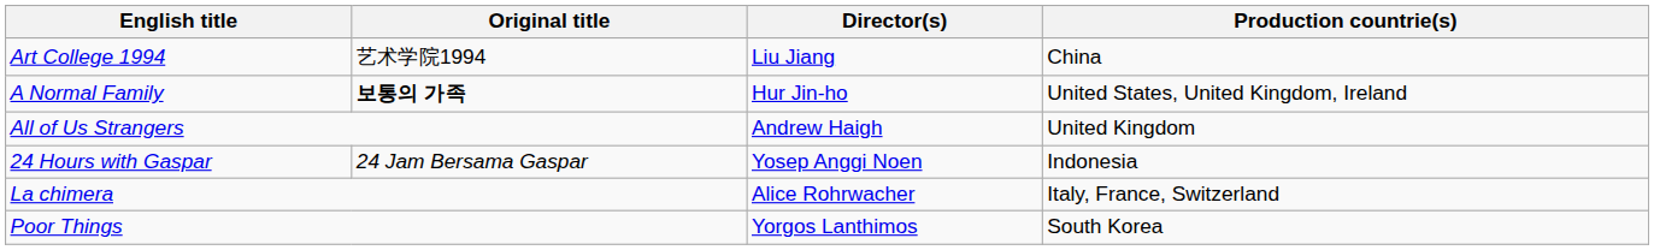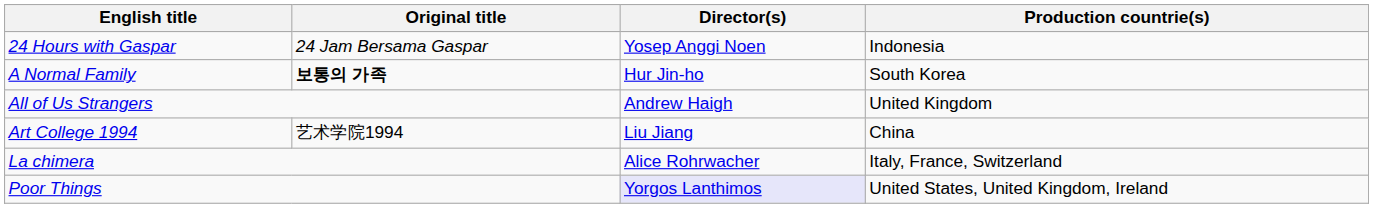 <table class="sortable wikitable" style="width:100%; margin-bottom:4px">
 <tr>
 <th scope="col">English title</th>
 <th scope="col">Original title</th>
 <th scope="col">Director(s)</th>
 <th scope="col">Production countrie(s)</th>
 </tr>
 <tr>
-<td><em><a href='#'>Art College 1994</a></em></td>
-<td>艺术学院1994</td>
-<td><a href='#'>Liu Jiang</a></td>
-<td>China</td>
+<td><em><a href='#'>24 Hours with Gaspar</a></em></td>
+<td><em>24 Jam Bersama Gaspar</em></td>
+<td><a href='#'>Yosep Anggi Noen</a></td>
+<td>Indonesia</td>
 </tr>
 <tr>
 <td><em><a href='#'>A Normal Family</a></em></td>
 <td><strong>보통의 가족</strong></td>
 <td><a href='#'>Hur Jin-ho</a></td>
-<td>United States, United Kingdom, Ireland</td>
+<td>South Korea</td>
 </tr>
 <tr>
 <td colspan="2"><em><a href='#'>All of Us Strangers</a></em></td>
 <td><a href='#'>Andrew Haigh</a></td>
 <td>United Kingdom</td>
 </tr>
 <tr>
-<td><em><a href='#'>24 Hours with Gaspar</a></em></td>
-<td><em>24 Jam Bersama Gaspar</em></td>
-<td><a href='#'>Yosep Anggi Noen</a></td>
-<td>Indonesia</td>
+<td><em><a href='#'>Art College 1994</a></em></td>
+<td>艺术学院1994</td>
+<td><a href='#'>Liu Jiang</a></td>
+<td>China</td>
 </tr>
 <tr>
 <td colspan="2"><em><a href='#'>La chimera</a></em></td>
 <td><a href='#'>Alice Rohrwacher</a></td>
 <td>Italy, France, Switzerland</td>
 </tr>
 <tr>
 <td colspan="2"><em><a href='#'>Poor Things</a></em></td>
-<td><a href='#'>Yorgos Lanthimos</a></td>
-<td>South Korea</td>
+<td style="background: lavender;"><a href='#'>Yorgos Lanthimos</a></td>
+<td>United States, United Kingdom, Ireland</td>
 </tr>
 </table>
